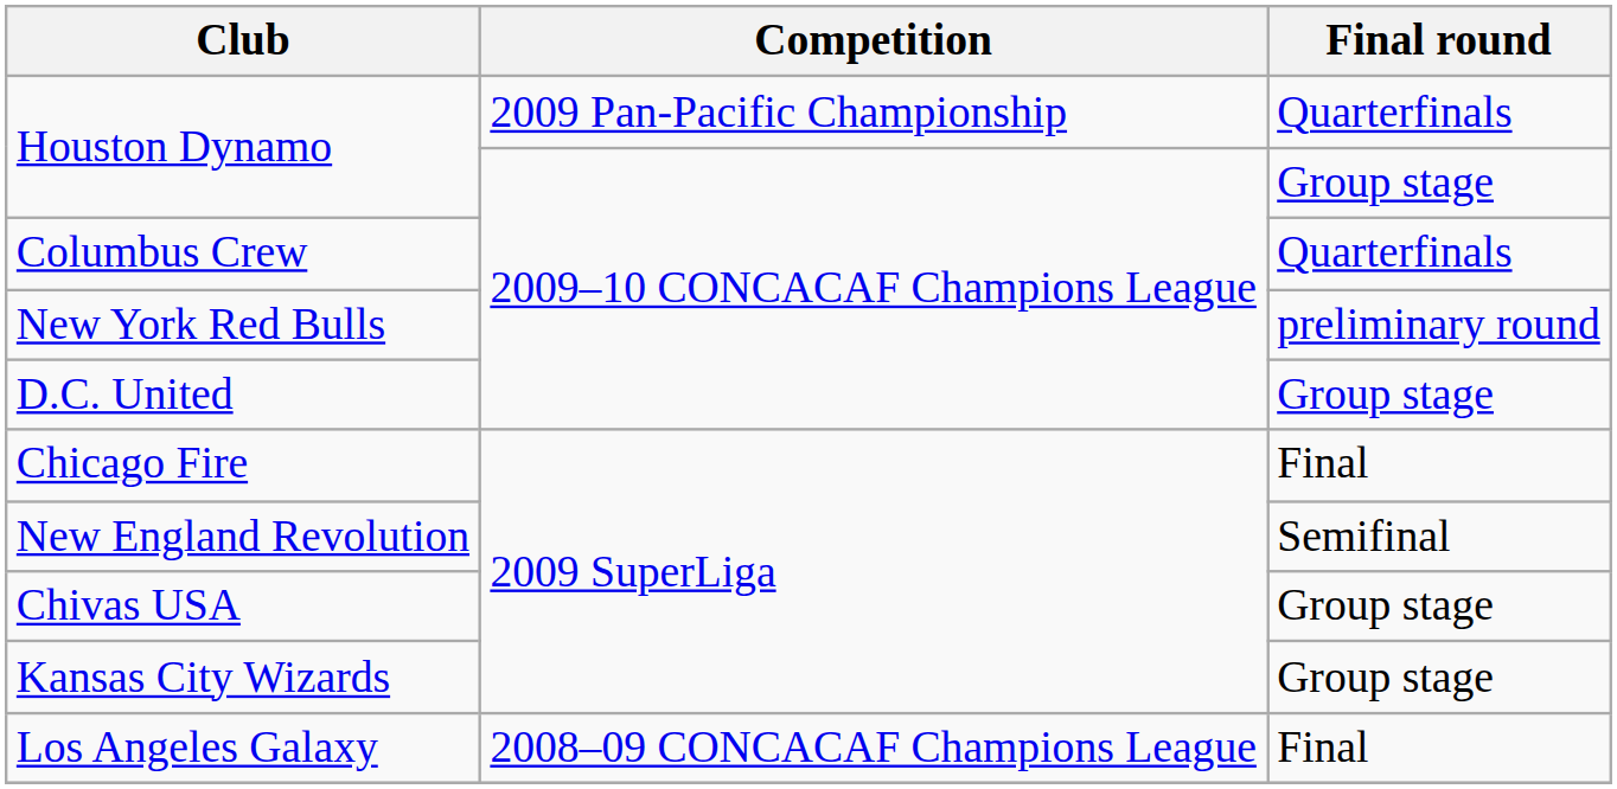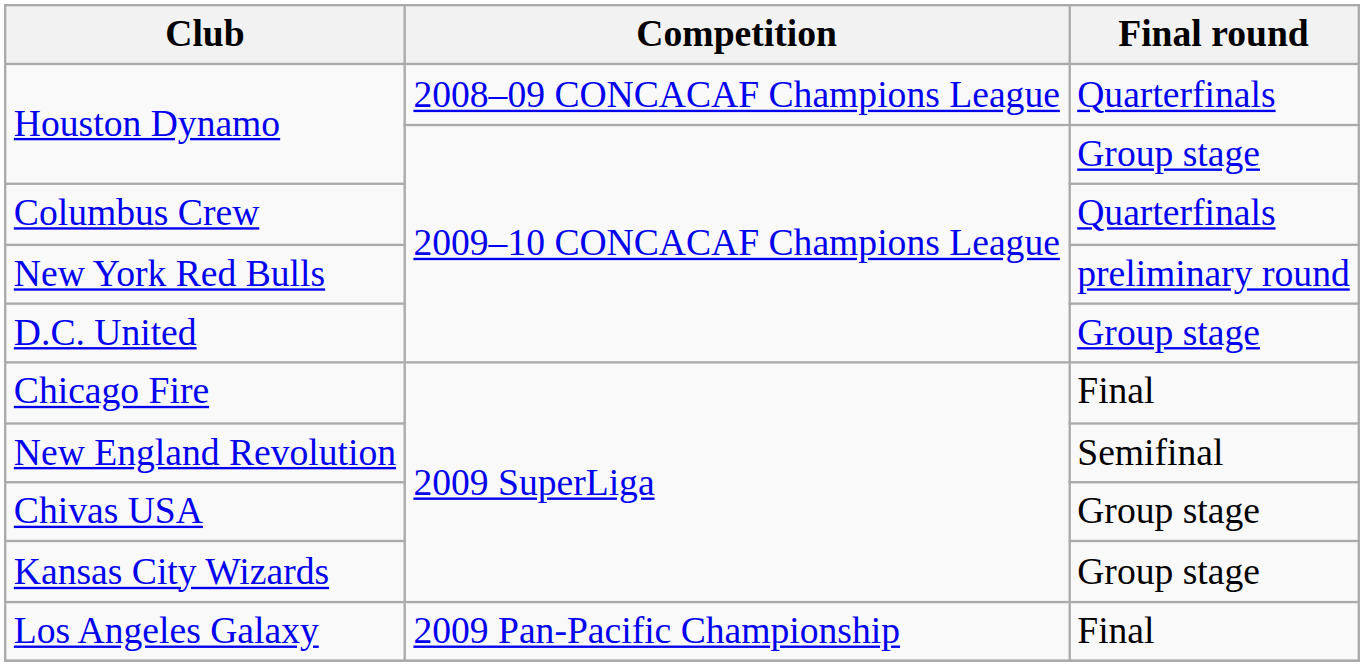 <table class="wikitable">
 <tr>
 <th>Club</th>
 <th>Competition</th>
 <th>Final round</th>
 </tr>
 <tr>
 <td rowspan=2><a href='#'>Houston Dynamo</a></td>
-<td><a href='#'>2009 Pan-Pacific Championship</a></td>
+<td><a href='#'>2008–09 CONCACAF Champions League</a></td>
 <td><a href='#'>Quarterfinals</a></td>
 </tr>
 <tr>
 <td rowspan=4><a href='#'>2009–10 CONCACAF Champions League</a></td>
 <td><a href='#'>Group stage</a></td>
 </tr>
 <tr>
 <td><a href='#'>Columbus Crew</a></td>
 <td><a href='#'>Quarterfinals</a></td>
 </tr>
 <tr>
 <td><a href='#'>New York Red Bulls</a></td>
 <td><a href='#'>preliminary round</a></td>
 </tr>
 <tr>
 <td><a href='#'>D.C. United</a></td>
 <td><a href='#'>Group stage</a></td>
 </tr>
 <tr>
 <td><a href='#'>Chicago Fire</a></td>
 <td rowspan=4><a href='#'>2009 SuperLiga</a></td>
 <td>Final</td>
 </tr>
 <tr>
 <td><a href='#'>New England Revolution</a></td>
 <td>Semifinal</td>
 </tr>
 <tr>
 <td><a href='#'>Chivas USA</a></td>
 <td>Group stage</td>
 </tr>
 <tr>
 <td><a href='#'>Kansas City Wizards</a></td>
 <td>Group stage</td>
 </tr>
 <tr>
 <td rowspan=1><a href='#'>Los Angeles Galaxy</a></td>
-<td><a href='#'>2008–09 CONCACAF Champions League</a></td>
+<td><a href='#'>2009 Pan-Pacific Championship</a></td>
 <td>Final</td>
 </tr>
 <tr>
 </tr>
 </table>
